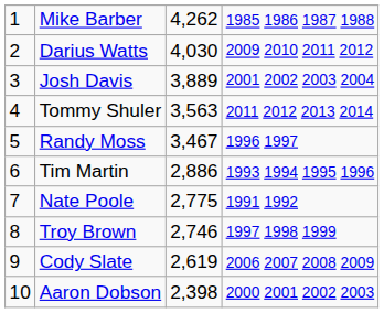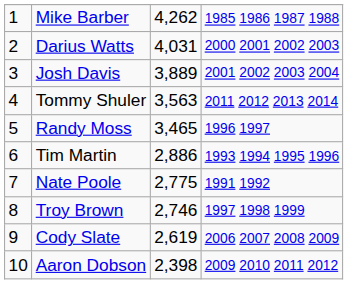 <table class="wikitable">
 <tr>
 </tr>
 <tr>
 <td>1</td>
 <td><a href='#'>Mike Barber</a></td>
 <td>4,262</td>
 <td style="font-size:80%;"><a href='#'>1985</a> <a href='#'>1986</a> <a href='#'>1987</a> <a href='#'>1988</a></td>
 </tr>
 <tr>
 <td>2</td>
 <td><a href='#'>Darius Watts</a></td>
-<td>4,030</td>
-<td style="font-size:80%;"><a href='#'>2009</a> <a href='#'>2010</a> <a href='#'>2011</a> <a href='#'>2012</a></td>
+<td>4,031</td>
+<td style="font-size:80%;"><a href='#'>2000</a> <a href='#'>2001</a> <a href='#'>2002</a> <a href='#'>2003</a></td>
 </tr>
 <tr>
 <td>3</td>
 <td><a href='#'>Josh Davis</a></td>
 <td>3,889</td>
 <td style="font-size:80%;"><a href='#'>2001</a> <a href='#'>2002</a> <a href='#'>2003</a> <a href='#'>2004</a></td>
 </tr>
 <tr>
 <td>4</td>
 <td>Tommy Shuler</td>
 <td>3,563</td>
 <td style="font-size:80%;"><a href='#'>2011</a> <a href='#'>2012</a> <a href='#'>2013</a> <a href='#'>2014</a></td>
 </tr>
 <tr>
 <td>5</td>
 <td><a href='#'>Randy Moss</a></td>
-<td>3,467</td>
+<td>3,465</td>
 <td style="font-size:80%;"><a href='#'>1996</a> <a href='#'>1997</a></td>
 </tr>
 <tr>
 <td>6</td>
 <td>Tim Martin</td>
 <td>2,886</td>
 <td style="font-size:80%;"><a href='#'>1993</a> <a href='#'>1994</a> <a href='#'>1995</a> <a href='#'>1996</a></td>
 </tr>
 <tr>
 <td>7</td>
 <td><a href='#'>Nate Poole</a></td>
 <td>2,775</td>
 <td style="font-size:80%;"><a href='#'>1991</a> <a href='#'>1992</a></td>
 </tr>
 <tr>
 <td>8</td>
 <td><a href='#'>Troy Brown</a></td>
 <td>2,746</td>
 <td style="font-size:80%;"><a href='#'>1997</a> <a href='#'>1998</a> <a href='#'>1999</a></td>
 </tr>
 <tr>
 <td>9</td>
 <td><a href='#'>Cody Slate</a></td>
 <td>2,619</td>
 <td style="font-size:80%;"><a href='#'>2006</a> <a href='#'>2007</a> <a href='#'>2008</a> <a href='#'>2009</a></td>
 </tr>
 <tr>
 <td>10</td>
 <td><a href='#'>Aaron Dobson</a></td>
 <td>2,398</td>
-<td style="font-size:80%;"><a href='#'>2000</a> <a href='#'>2001</a> <a href='#'>2002</a> <a href='#'>2003</a></td>
+<td style="font-size:80%;"><a href='#'>2009</a> <a href='#'>2010</a> <a href='#'>2011</a> <a href='#'>2012</a></td>
 </tr>
 </table>
